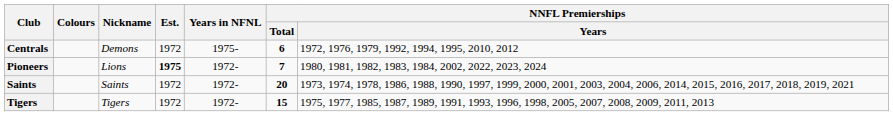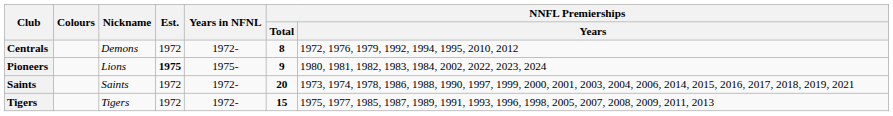 <table class="wikitable sortable" style="text-align:center; width:100%">
 <tr>
 <th rowspan="2">Club</th>
 <th rowspan="2">Colours</th>
 <th rowspan="2">Nickname</th>
 <th rowspan="2">Est.</th>
 <th rowspan="2">Years in NFNL</th>
 <th colspan="2">NNFL Premierships</th>
 </tr>
 <tr>
 <th>Total</th>
 <th>Years</th>
 </tr>
 <tr>
 <th style="text-align:left">Centrals</th>
 <td></td>
 <td align="left"><em>Demons</em></td>
 <td>1972</td>
-<td>1975-</td>
-<td><strong>6</strong></td>
+<td>1972-</td>
+<td><strong>8</strong></td>
 <td align="left">1972, 1976, 1979, 1992, 1994, 1995, 2010, 2012</td>
 </tr>
 <tr>
 <th style="text-align:left">Pioneers</th>
 <td></td>
 <td align="left"><em>Lions</em></td>
 <td><strong>1975</strong></td>
-<td>1972-</td>
-<td><strong>7</strong></td>
+<td>1975-</td>
+<td><strong>9</strong></td>
 <td align="left">1980, 1981, 1982, 1983, 1984, 2002, 2022, 2023, 2024</td>
 </tr>
 <tr>
 <th style="text-align:left">Saints</th>
 <td></td>
 <td align="left"><em>Saints</em></td>
 <td>1972</td>
 <td>1972-</td>
 <td><strong>20</strong></td>
 <td align="left">1973, 1974, 1978, 1986, 1988, 1990, 1997, 1999, 2000, 2001, 2003, 2004, 2006, 2014, 2015, 2016, 2017, 2018, 2019, 2021</td>
 </tr>
 <tr>
 <th style="text-align:left">Tigers</th>
 <td></td>
 <td align="left"><em>Tigers</em></td>
 <td>1972</td>
 <td>1972-</td>
 <td><strong>15</strong></td>
 <td align="left">1975, 1977, 1985, 1987, 1989, 1991, 1993, 1996, 1998, 2005, 2007, 2008, 2009, 2011, 2013</td>
 </tr>
 </table>
